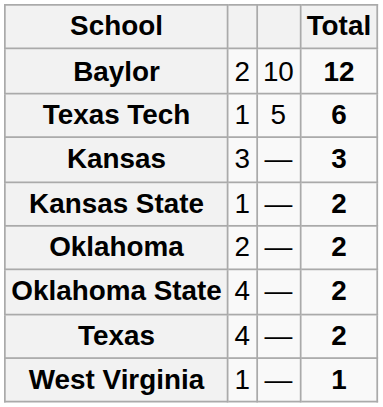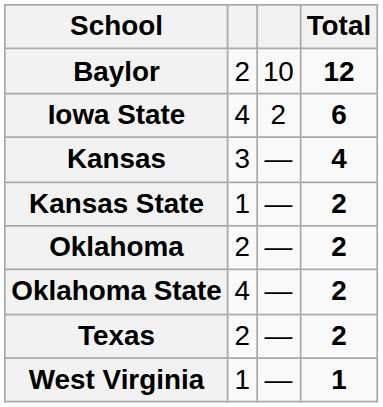 <table class=wikitable style="text-align:center">
 <tr>
 <th>School</th>
 <th></th>
 <th></th>
 <th>Total</th>
 </tr>
 <tr>
 <th style=>Baylor</th>
 <td>2</td>
 <td>10</td>
 <td><strong>12</strong></td>
 </tr>
 <tr>
-<th style=>Texas Tech</th>
-<td>1</td>
-<td>5</td>
+<th style=>Iowa State</th>
+<td>4</td>
+<td>2</td>
 <td><strong>6</strong></td>
 </tr>
 <tr>
 <th style=>Kansas</th>
 <td>3</td>
 <td>—</td>
-<td><strong>3</strong></td>
+<td><strong>4</strong></td>
 </tr>
 <tr>
 <th style=>Kansas State</th>
 <td>1</td>
 <td>—</td>
 <td><strong>2</strong></td>
 </tr>
 <tr>
 <th style=>Oklahoma</th>
 <td>2</td>
 <td>—</td>
 <td><strong>2</strong></td>
 </tr>
 <tr>
 <th style=>Oklahoma State</th>
 <td>4</td>
 <td>—</td>
 <td><strong>2</strong></td>
 </tr>
 <tr>
 <th style=>Texas</th>
-<td>4</td>
+<td>2</td>
 <td>—</td>
 <td><strong>2</strong></td>
 </tr>
 <tr>
 <th style=>West Virginia</th>
 <td>1</td>
 <td>—</td>
 <td><strong>1</strong></td>
 </tr>
 </table>
